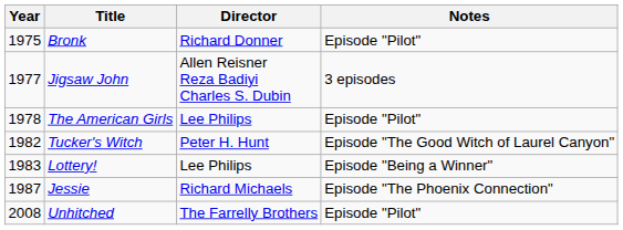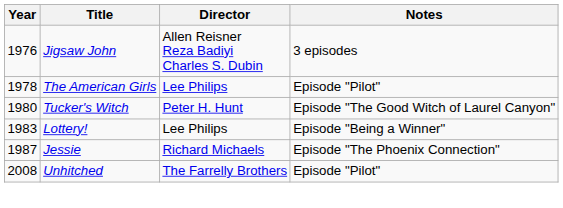 <table class="wikitable">
 <tr>
 <th>Year</th>
 <th>Title</th>
 <th>Director</th>
 <th>Notes</th>
 </tr>
 <tr>
-<td>1975</td>
-<td><em><a href='#'>Bronk</a></em></td>
-<td><a href='#'>Richard Donner</a></td>
-<td>Episode "Pilot"</td>
-</tr>
-<tr>
-<td>1977</td>
+<td>1976</td>
 <td><em><a href='#'>Jigsaw John</a></em></td>
 <td>Allen Reisner<br><a href='#'>Reza Badiyi</a><br><a href='#'>Charles S. Dubin</a></td>
 <td>3 episodes</td>
 </tr>
 <tr>
 <td>1978</td>
 <td><em><a href='#'>The American Girls</a></em></td>
 <td><a href='#'>Lee Philips</a></td>
 <td>Episode "Pilot"</td>
 </tr>
 <tr>
-<td>1982</td>
+<td>1980</td>
 <td><em><a href='#'>Tucker's Witch</a></em></td>
 <td><a href='#'>Peter H. Hunt</a></td>
 <td>Episode "The Good Witch of Laurel Canyon"</td>
 </tr>
 <tr>
 <td>1983</td>
 <td><em><a href='#'>Lottery!</a></em></td>
 <td>Lee Philips</td>
 <td>Episode "Being a Winner"</td>
 </tr>
 <tr>
 <td>1987</td>
 <td><em><a href='#'>Jessie</a></em></td>
 <td><a href='#'>Richard Michaels</a></td>
 <td>Episode "The Phoenix Connection"</td>
 </tr>
 <tr>
 <td>2008</td>
 <td><em><a href='#'>Unhitched</a></em></td>
 <td><a href='#'>The Farrelly Brothers</a></td>
 <td>Episode "Pilot"</td>
 </tr>
 </table>
